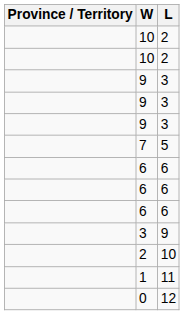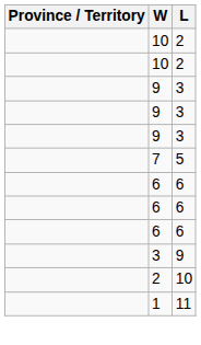 <table class="wikitable">
 <tr>
 <th>Province / Territory</th>
 <th>W</th>
 <th>L</th>
 </tr>
 <tr>
 <td></td>
 <td>10</td>
 <td>2</td>
 </tr>
 <tr>
 <td></td>
 <td>10</td>
 <td>2</td>
 </tr>
 <tr>
 <td></td>
 <td>9</td>
 <td>3</td>
 </tr>
 <tr>
 <td></td>
 <td>9</td>
 <td>3</td>
 </tr>
 <tr>
 <td></td>
 <td>9</td>
 <td>3</td>
 </tr>
 <tr>
 <td></td>
 <td>7</td>
 <td>5</td>
 </tr>
 <tr>
 <td></td>
 <td>6</td>
 <td>6</td>
 </tr>
 <tr>
 <td></td>
 <td>6</td>
 <td>6</td>
 </tr>
 <tr>
 <td></td>
 <td>6</td>
 <td>6</td>
 </tr>
 <tr>
 <td></td>
 <td>3</td>
 <td>9</td>
 </tr>
 <tr>
 <td></td>
 <td>2</td>
 <td>10</td>
 </tr>
 <tr>
 <td></td>
 <td>1</td>
 <td>11</td>
 </tr>
-<tr>
-<td></td>
-<td>0</td>
-<td>12</td>
-</tr>
 </table>
